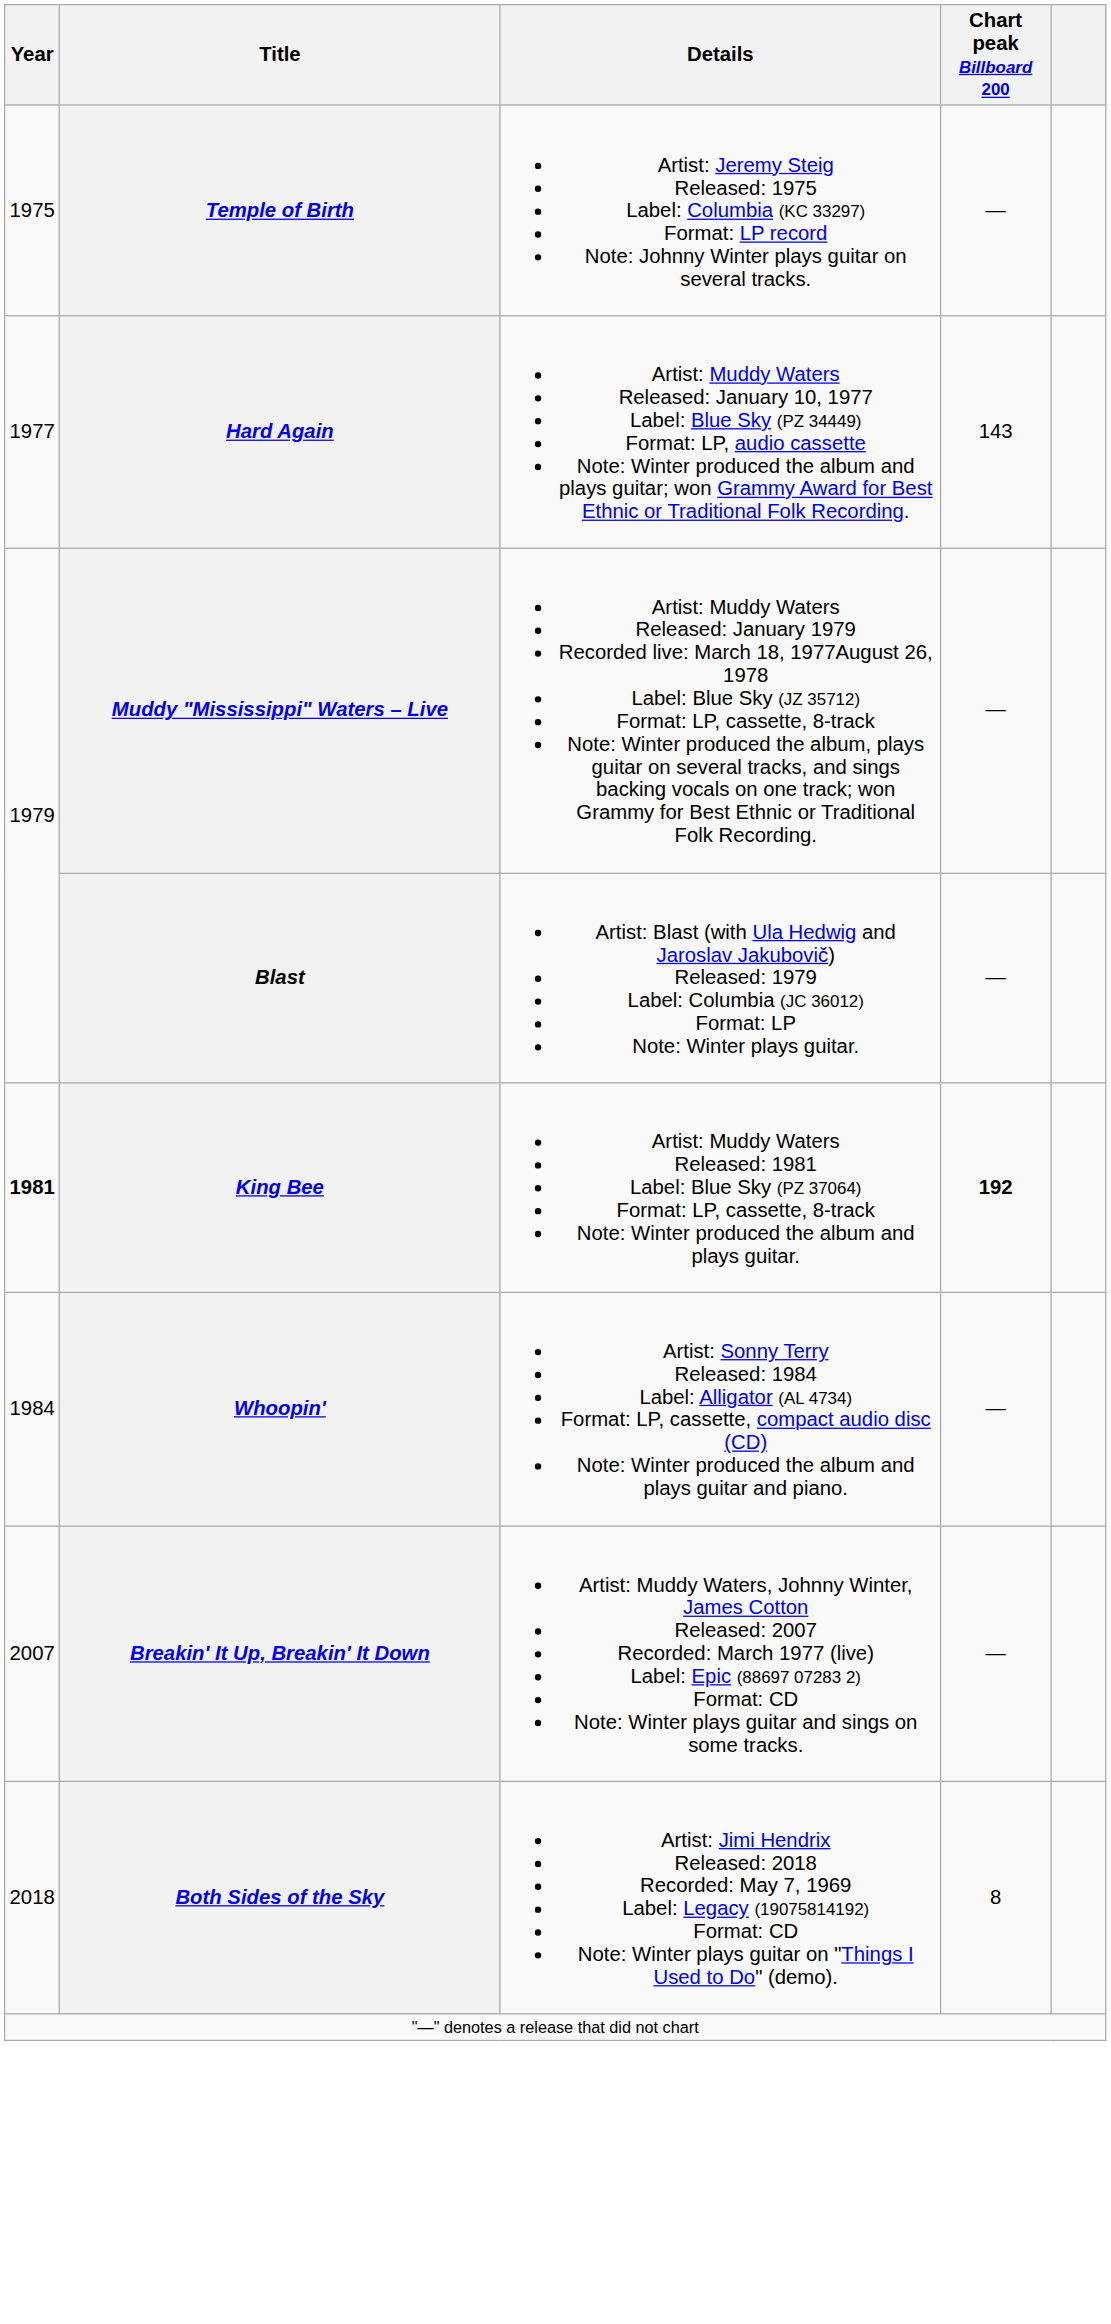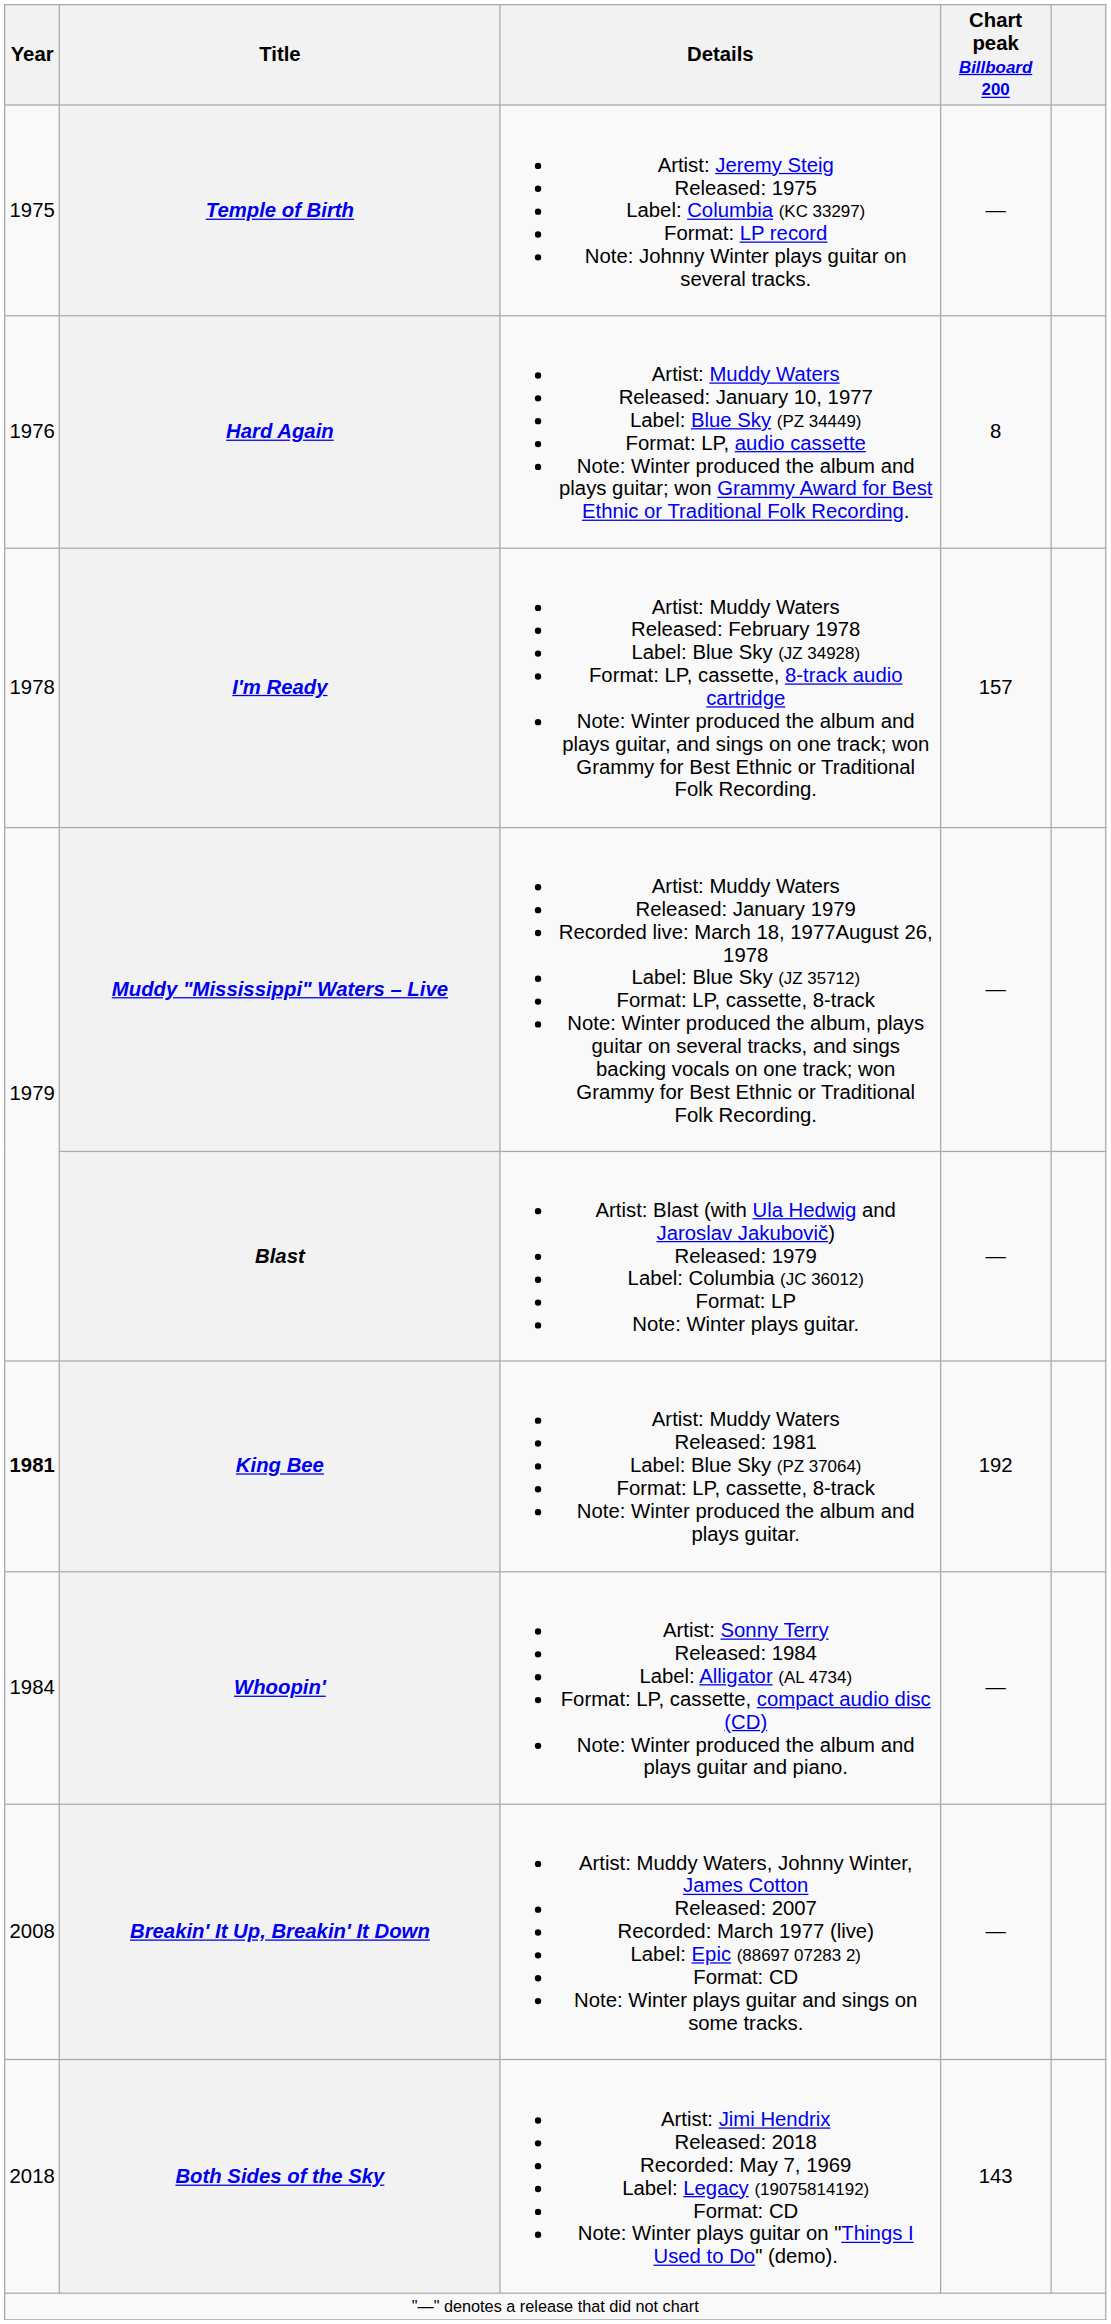 <table class="wikitable plainrowheaders" style="text-align:center;">
 <tr>
 <th scope="col" width=5%>Year</th>
 <th scope="col" width=40%>Title</th>
 <th scope="col" width=40%>Details</th>
 <th scope="col" width=10%>Chart<br>peak<br><small><a href='#'><em>Billboard</em> 200</a></small></th>
 <th scope="col" width=5%></th>
 </tr>
 <tr>
 <td>1975</td>
 <th scope="row"><em><a href='#'>Temple of Birth</a></em></th>
 <td><br><ul><li>Artist: <a href='#'>Jeremy Steig</a></li><li>Released: 1975</li><li>Label: <a href='#'>Columbia</a> <small>(KC 33297)</small></li><li>Format: <a href='#'>LP record</a></li><li>Note: Johnny Winter plays guitar on several tracks.</li></ul></td>
 <td>—</td>
 <td></td>
 </tr>
 <tr>
-<td>1977</td>
+<td>1976</td>
 <th scope="row"><em><a href='#'>Hard Again</a></em></th>
 <td><br><ul><li>Artist: <a href='#'>Muddy Waters</a></li><li>Released: January 10, 1977</li><li>Label: <a href='#'>Blue Sky</a> <small>(PZ 34449)</small></li><li>Format: LP, <a href='#'>audio cassette</a></li><li>Note: Winter produced the album and plays guitar; won <a href='#'>Grammy Award for Best Ethnic or Traditional Folk Recording</a>.</li></ul></td>
-<td>143</td>
+<td>8</td>
+<td><br></td>
+</tr>
+<tr>
+<td>1978</td>
+<th scope="row"><em><a href='#'>I'm Ready</a></em></th>
+<td><br><ul><li>Artist: Muddy Waters</li><li>Released: February 1978</li><li>Label: Blue Sky <small>(JZ 34928)</small></li><li>Format: LP, cassette, <a href='#'>8-track audio cartridge</a></li><li>Note: Winter produced the album and plays guitar, and sings on one track; won Grammy for Best Ethnic or Traditional Folk Recording.</li></ul></td>
+<td>157</td>
 <td><br></td>
 </tr>
 <tr>
 <td rowspan="2">1979</td>
 <th scope="row"><em><a href='#'>Muddy "Mississippi" Waters – Live</a></em></th>
 <td><br><ul><li>Artist: Muddy Waters</li><li>Released: January 1979</li><li>Recorded live: March 18, 1977August 26, 1978</li><li>Label: Blue Sky <small>(JZ 35712)</small></li><li>Format: LP, cassette, 8-track</li><li>Note: Winter produced the album, plays guitar on several tracks, and sings backing vocals on one track; won Grammy for Best Ethnic or Traditional Folk Recording.</li></ul></td>
 <td>—</td>
 <td></td>
 </tr>
 <tr>
 <th scope="row"><em>Blast</em></th>
 <td><br><ul><li>Artist: Blast (with <a href='#'>Ula Hedwig</a> and <a href='#'>Jaroslav Jakubovič</a>)</li><li>Released: 1979</li><li>Label: Columbia <small>(JC 36012)</small></li><li>Format: LP</li><li>Note: Winter plays guitar.</li></ul></td>
 <td>—</td>
 <td></td>
 </tr>
 <tr>
 <td><strong>1981</strong></td>
 <th scope="row"><em><a href='#'>King Bee</a></em></th>
 <td><br><ul><li>Artist: Muddy Waters</li><li>Released: 1981</li><li>Label: Blue Sky <small>(PZ 37064)</small></li><li>Format: LP, cassette, 8-track</li><li>Note: Winter produced the album and plays guitar.</li></ul></td>
-<td><strong>192</strong></td>
+<td>192</td>
 <td></td>
 </tr>
 <tr>
 <td>1984</td>
 <th scope="row"><em><a href='#'>Whoopin'</a></em></th>
 <td><br><ul><li>Artist: <a href='#'>Sonny Terry</a></li><li>Released: 1984</li><li>Label: <a href='#'>Alligator</a> <small>(AL 4734)</small></li><li>Format: LP, cassette, <a href='#'>compact audio disc (CD)</a></li><li>Note: Winter produced the album and plays guitar and piano.</li></ul></td>
 <td>—</td>
 <td></td>
 </tr>
 <tr>
-<td>2007</td>
+<td>2008</td>
 <th scope="row"><em><a href='#'>Breakin' It Up, Breakin' It Down</a></em></th>
 <td><br><ul><li>Artist:  Muddy Waters, Johnny Winter, <a href='#'>James Cotton</a></li><li>Released: 2007</li><li>Recorded: March 1977 (live)</li><li>Label: <a href='#'>Epic</a> <small>(88697 07283 2)</small></li><li>Format: CD</li><li>Note: Winter plays guitar and sings on some tracks.</li></ul></td>
 <td>—</td>
 <td></td>
 </tr>
 <tr>
 <td>2018</td>
 <th scope="row"><em><a href='#'>Both Sides of the Sky</a></em></th>
 <td><br><ul><li>Artist: <a href='#'>Jimi Hendrix</a></li><li>Released: 2018</li><li>Recorded: May 7, 1969</li><li>Label: <a href='#'>Legacy</a> <small>(19075814192)</small></li><li>Format: CD</li><li>Note: Winter plays guitar on "<a href='#'>Things I Used to Do</a>" (demo).</li></ul></td>
-<td>8</td>
+<td>143</td>
 <td><br></td>
 </tr>
 <tr>
 <td align="center" colspan="5" style="font-size: 80%">"—" denotes a release that did not chart</td>
 </tr>
 </table>
